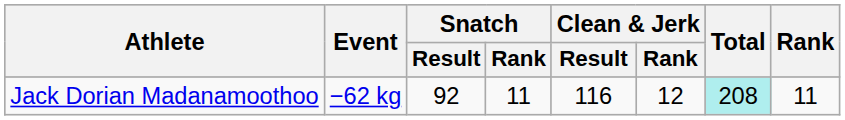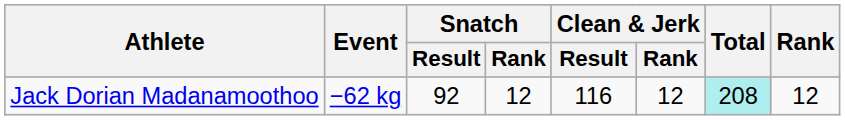 <table class="wikitable" style="font-size:90%">
 <tr>
 <th rowspan="2">Athlete</th>
 <th rowspan="2">Event</th>
 <th colspan="2">Snatch</th>
 <th colspan="2">Clean & Jerk</th>
 <th rowspan="2">Total</th>
 <th rowspan="2">Rank</th>
 </tr>
 <tr style="font-size:95%">
 <th>Result</th>
 <th>Rank</th>
 <th>Result</th>
 <th>Rank</th>
 </tr>
 <tr align=center>
 <td align=left><a href='#'>Jack Dorian Madanamoothoo</a></td>
 <td align=left><a href='#'>−62 kg</a></td>
 <td>92</td>
-<td>11</td>
+<td>12</td>
 <td>116</td>
 <td>12</td>
 <td style="background: paleturquoise;">208</td>
-<td>11</td>
+<td>12</td>
 </tr>
 </table>
